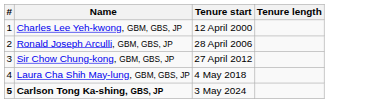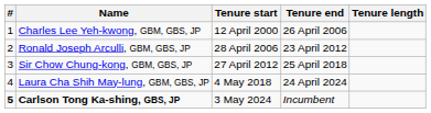 <table class="wikitable">
 <tr>
 <th>#</th>
 <th>Name</th>
 <th>Tenure start</th>
+<th>Tenure end</th>
 <th>Tenure length</th>
 </tr>
 <tr>
 <td>1</td>
 <td><a href='#'>Charles Lee Yeh-kwong</a>, <small>GBM, GBS, JP</small></td>
 <td>12 April 2000</td>
+<td>26 April 2006</td>
 <td></td>
 </tr>
 <tr>
 <td>2</td>
 <td><a href='#'>Ronald Joseph Arculli</a>, <small>GBM, GBS, JP</small></td>
 <td>28 April 2006</td>
+<td>23 April 2012</td>
 <td></td>
 </tr>
 <tr>
 <td>3</td>
 <td><a href='#'>Sir Chow Chung-kong</a>, <small>GBM, GBS, JP</small></td>
 <td>27 April 2012</td>
+<td>25 April 2018</td>
 <td></td>
 </tr>
 <tr>
 <td>4</td>
 <td><a href='#'>Laura Cha Shih May-lung</a>, <small>GBM, GBS, JP</small></td>
 <td>4 May 2018</td>
+<td>24 April 2024</td>
 <td></td>
 </tr>
 <tr>
 <td><strong>5</strong></td>
 <td><strong>Carlson Tong Ka-shing, <small>GBS, JP</small></strong></td>
 <td>3 May 2024</td>
+<td><em>Incumbent</em></td>
 <td></td>
 </tr>
 </table>
